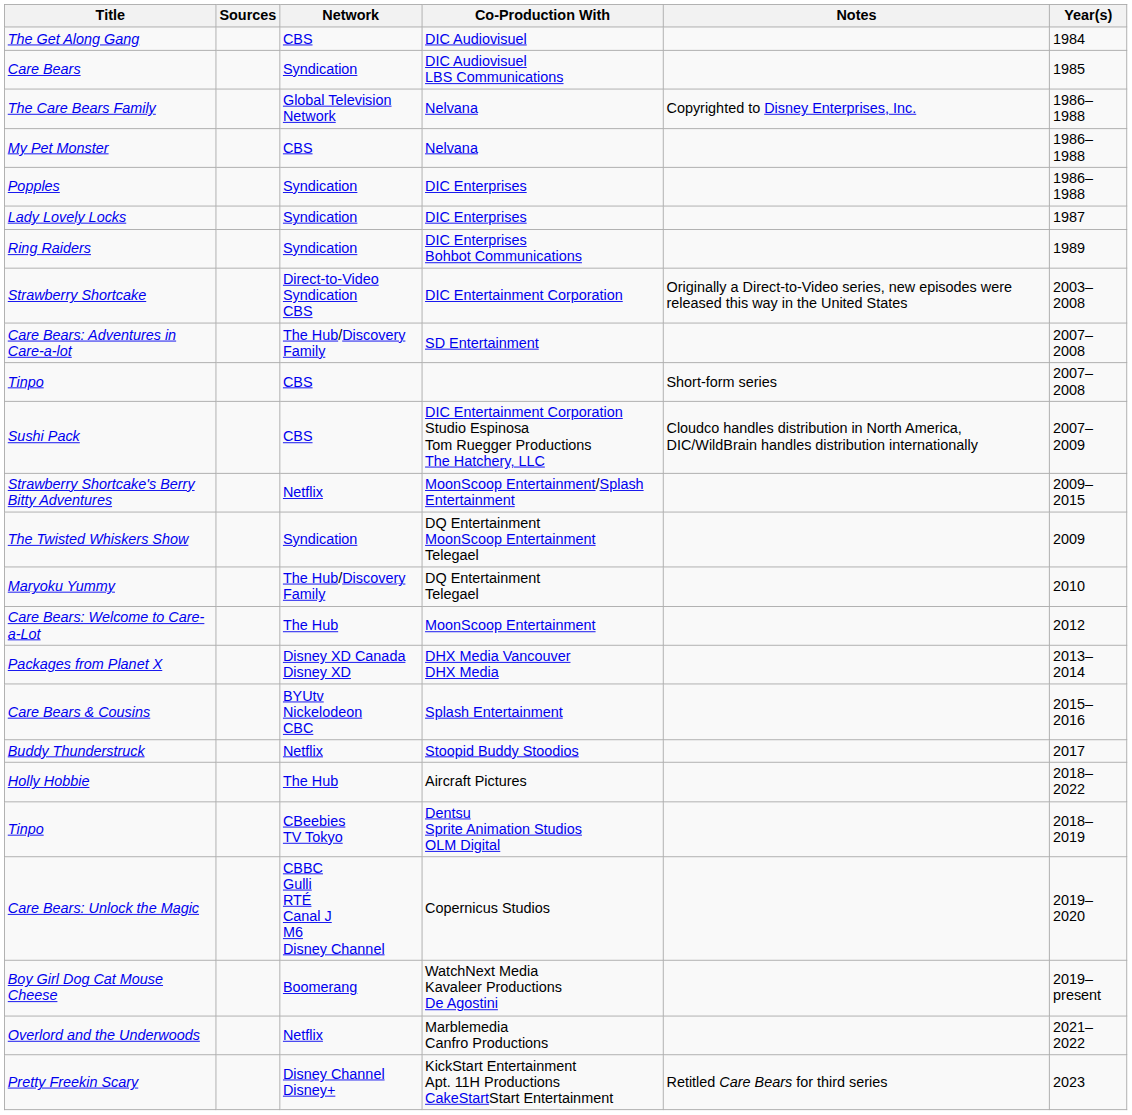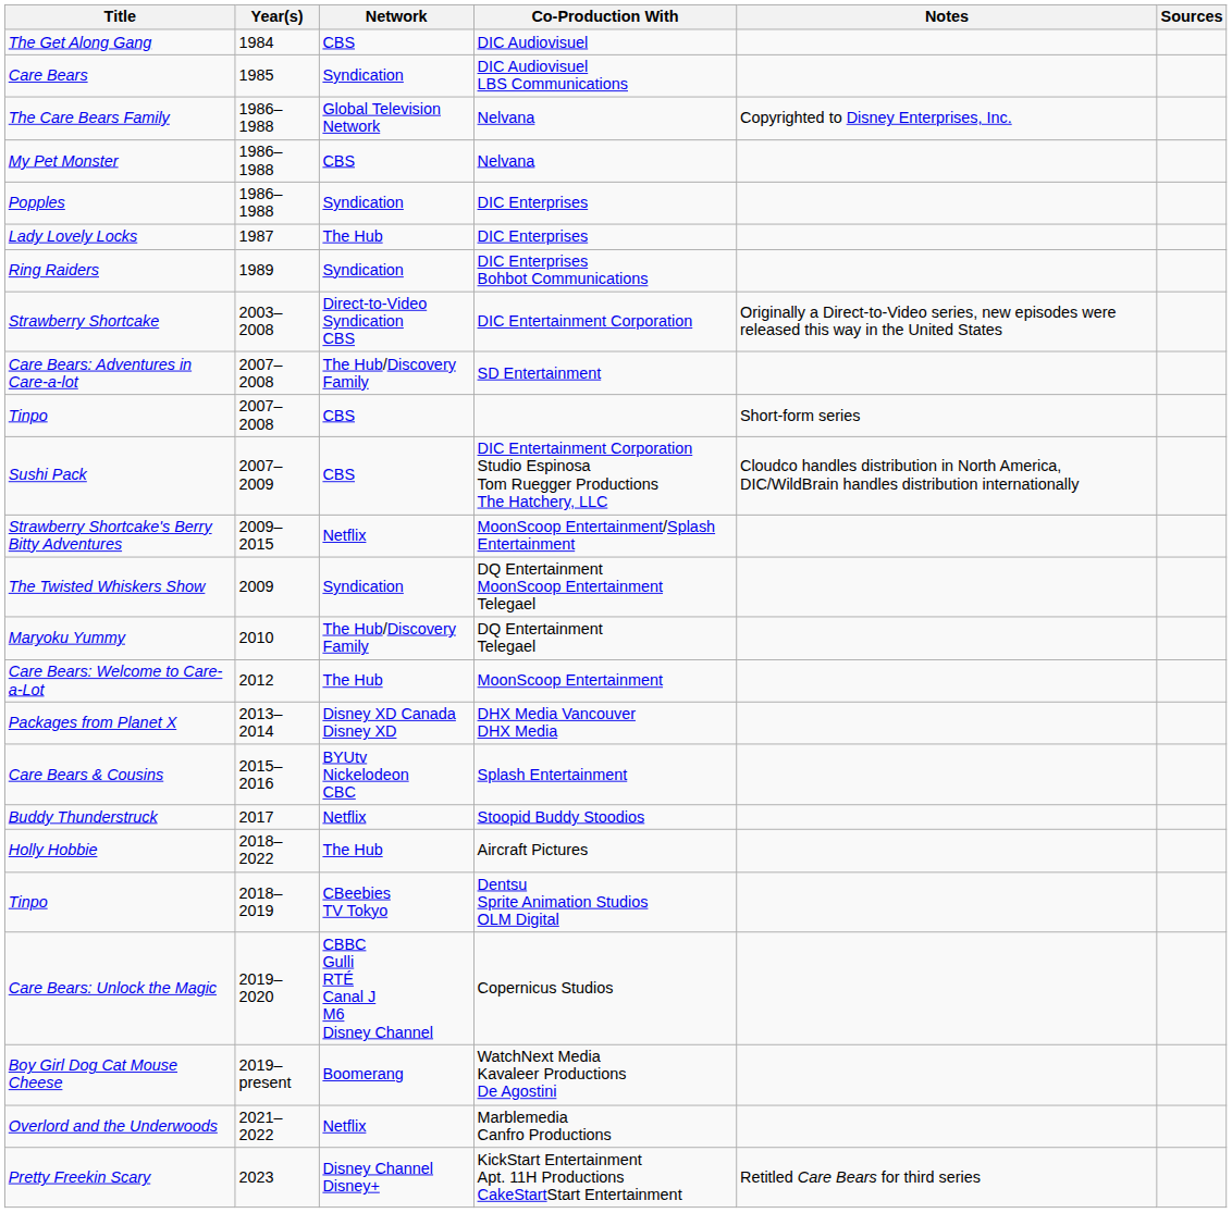 <table class="wikitable sortable">
 <tr>
 <th>Title</th>
-<th>Sources</th>
+<th>Year(s)</th>
 <th>Network</th>
 <th>Co-Production With</th>
 <th>Notes</th>
-<th>Year(s)</th>
+<th>Sources</th>
 </tr>
 <tr>
 <td><em><a href='#'>The Get Along Gang</a></em></td>
-<td></td>
+<td>1984</td>
 <td><a href='#'>CBS</a></td>
 <td><a href='#'>DIC Audiovisuel</a></td>
 <td></td>
-<td>1984</td>
+<td></td>
 </tr>
 <tr>
 <td><em><a href='#'>Care Bears</a></em></td>
-<td></td>
+<td>1985</td>
 <td><a href='#'>Syndication</a></td>
 <td><a href='#'>DIC Audiovisuel</a><br><a href='#'>LBS Communications</a></td>
 <td></td>
-<td>1985</td>
+<td></td>
 </tr>
 <tr>
 <td><em><a href='#'>The Care Bears Family</a></em></td>
-<td></td>
+<td>1986–1988</td>
 <td><a href='#'>Global Television Network</a></td>
 <td><a href='#'>Nelvana</a></td>
 <td>Copyrighted to <a href='#'>Disney Enterprises, Inc.</a></td>
-<td>1986–1988</td>
+<td></td>
 </tr>
 <tr>
 <td><em><a href='#'>My Pet Monster</a></em></td>
-<td></td>
+<td>1986–1988</td>
 <td><a href='#'>CBS</a></td>
 <td><a href='#'>Nelvana</a></td>
 <td></td>
-<td>1986–1988</td>
+<td></td>
 </tr>
 <tr>
 <td><em><a href='#'>Popples</a></em></td>
-<td></td>
+<td>1986–1988</td>
 <td><a href='#'>Syndication</a></td>
 <td><a href='#'>DIC Enterprises</a></td>
 <td></td>
-<td>1986–1988</td>
+<td></td>
 </tr>
 <tr>
 <td><em><a href='#'>Lady Lovely Locks</a></em></td>
-<td></td>
-<td><a href='#'>Syndication</a></td>
+<td>1987</td>
+<td><a href='#'>The Hub</a></td>
 <td><a href='#'>DIC Enterprises</a></td>
 <td></td>
-<td>1987</td>
+<td></td>
 </tr>
 <tr>
 <td><em><a href='#'>Ring Raiders</a></em></td>
-<td></td>
+<td>1989</td>
 <td><a href='#'>Syndication</a></td>
 <td><a href='#'>DIC Enterprises</a><br><a href='#'>Bohbot Communications</a></td>
 <td></td>
-<td>1989</td>
+<td></td>
 </tr>
 <tr>
 <td><em><a href='#'>Strawberry Shortcake</a></em></td>
-<td></td>
+<td>2003–2008</td>
 <td><a href='#'>Direct-to-Video</a><br><a href='#'>Syndication</a><br><a href='#'>CBS</a></td>
 <td><a href='#'>DIC Entertainment Corporation</a></td>
 <td>Originally a Direct-to-Video series, new episodes were released this way in the United States</td>
-<td>2003–2008</td>
+<td></td>
 </tr>
 <tr>
 <td><em><a href='#'>Care Bears: Adventures in Care-a-lot</a></em></td>
-<td></td>
+<td>2007–2008</td>
 <td><a href='#'>The Hub</a>/<a href='#'>Discovery Family</a></td>
 <td><a href='#'>SD Entertainment</a></td>
 <td></td>
-<td>2007–2008</td>
+<td></td>
 </tr>
 <tr>
 <td><em><a href='#'>Tinpo</a></em></td>
-<td></td>
+<td>2007–2008</td>
 <td><a href='#'>CBS</a></td>
 <td></td>
 <td>Short-form series</td>
-<td>2007–2008</td>
+<td></td>
 </tr>
 <tr>
 <td><em><a href='#'>Sushi Pack</a></em></td>
-<td></td>
+<td>2007–2009</td>
 <td><a href='#'>CBS</a></td>
 <td><a href='#'>DIC Entertainment Corporation</a><br>Studio Espinosa<br>Tom Ruegger Productions<br><a href='#'>The Hatchery, LLC</a></td>
 <td>Cloudco handles distribution in North America, DIC/WildBrain handles distribution internationally</td>
-<td>2007–2009</td>
+<td></td>
 </tr>
 <tr>
 <td><em><a href='#'>Strawberry Shortcake's Berry Bitty Adventures</a></em></td>
-<td></td>
+<td>2009–2015</td>
 <td><a href='#'>Netflix</a></td>
 <td><a href='#'>MoonScoop Entertainment</a>/<a href='#'>Splash Entertainment</a></td>
 <td></td>
-<td>2009–2015</td>
+<td></td>
 </tr>
 <tr>
 <td><em><a href='#'>The Twisted Whiskers Show</a></em></td>
-<td></td>
+<td>2009</td>
 <td><a href='#'>Syndication</a></td>
 <td>DQ Entertainment<br><a href='#'>MoonScoop Entertainment</a><br>Telegael</td>
 <td></td>
-<td>2009</td>
+<td></td>
 </tr>
 <tr>
 <td><em><a href='#'>Maryoku Yummy</a></em></td>
-<td></td>
+<td>2010</td>
 <td><a href='#'>The Hub</a>/<a href='#'>Discovery Family</a></td>
 <td>DQ Entertainment<br>Telegael</td>
 <td></td>
-<td>2010</td>
+<td></td>
 </tr>
 <tr>
 <td><em><a href='#'>Care Bears: Welcome to Care-a-Lot</a></em></td>
-<td></td>
+<td>2012</td>
 <td><a href='#'>The Hub</a></td>
 <td><a href='#'>MoonScoop Entertainment</a></td>
 <td></td>
-<td>2012</td>
+<td></td>
 </tr>
 <tr>
 <td><em><a href='#'>Packages from Planet X</a></em></td>
-<td></td>
+<td>2013–2014</td>
 <td><a href='#'>Disney XD Canada</a><br><a href='#'>Disney XD</a></td>
 <td><a href='#'>DHX Media Vancouver</a><br><a href='#'>DHX Media</a></td>
 <td></td>
-<td>2013–2014</td>
+<td></td>
 </tr>
 <tr>
 <td><em><a href='#'>Care Bears & Cousins</a></em></td>
-<td></td>
+<td>2015–2016</td>
 <td><a href='#'>BYUtv</a><br><a href='#'>Nickelodeon</a><br><a href='#'>CBC</a></td>
 <td><a href='#'>Splash Entertainment</a></td>
 <td></td>
-<td>2015–2016</td>
+<td></td>
 </tr>
 <tr>
 <td><em><a href='#'>Buddy Thunderstruck</a></em></td>
-<td></td>
+<td>2017</td>
 <td><a href='#'>Netflix</a></td>
 <td><a href='#'>Stoopid Buddy Stoodios</a></td>
 <td></td>
-<td>2017</td>
+<td></td>
 </tr>
 <tr>
 <td><em><a href='#'>Holly Hobbie</a></em></td>
-<td></td>
+<td>2018–2022</td>
 <td><a href='#'>The Hub</a></td>
 <td>Aircraft Pictures</td>
 <td></td>
-<td>2018–2022</td>
+<td></td>
 </tr>
 <tr>
 <td><em><a href='#'>Tinpo</a></em></td>
-<td></td>
+<td>2018–2019</td>
 <td><a href='#'>CBeebies</a><br><a href='#'>TV Tokyo</a></td>
 <td><a href='#'>Dentsu</a><br><a href='#'>Sprite Animation Studios</a> <br><a href='#'>OLM Digital</a></td>
 <td></td>
-<td>2018–2019</td>
+<td></td>
 </tr>
 <tr>
 <td><em><a href='#'>Care Bears: Unlock the Magic</a></em></td>
-<td></td>
+<td>2019–2020</td>
 <td><a href='#'>CBBC</a><br><a href='#'>Gulli</a><br><a href='#'>RTÉ</a><br><a href='#'>Canal J</a><br><a href='#'>M6</a><br><a href='#'>Disney Channel</a></td>
 <td>Copernicus Studios</td>
 <td></td>
-<td>2019–2020</td>
+<td></td>
 </tr>
 <tr>
 <td><em><a href='#'>Boy Girl Dog Cat Mouse Cheese</a></em></td>
-<td></td>
+<td>2019–present</td>
 <td><a href='#'>Boomerang</a></td>
 <td>WatchNext Media<br>Kavaleer Productions<br><a href='#'>De Agostini</a></td>
 <td></td>
-<td>2019–present</td>
+<td></td>
 </tr>
 <tr>
 <td><em><a href='#'>Overlord and the Underwoods</a></em></td>
-<td></td>
+<td>2021–2022</td>
 <td><a href='#'>Netflix</a></td>
 <td>Marblemedia<br>Canfro Productions</td>
 <td></td>
-<td>2021–2022</td>
+<td></td>
 </tr>
 <tr>
 <td><em><a href='#'>Pretty Freekin Scary</a></em></td>
-<td></td>
+<td>2023</td>
 <td><a href='#'>Disney Channel</a><br><a href='#'>Disney+</a></td>
 <td>KickStart Entertainment<br>Apt. 11H Productions<br><a href='#'>CakeStart</a>Start Entertainment</td>
 <td>Retitled <em>Care Bears</em> for third series</td>
-<td>2023</td>
+<td></td>
 </tr>
 </table>
